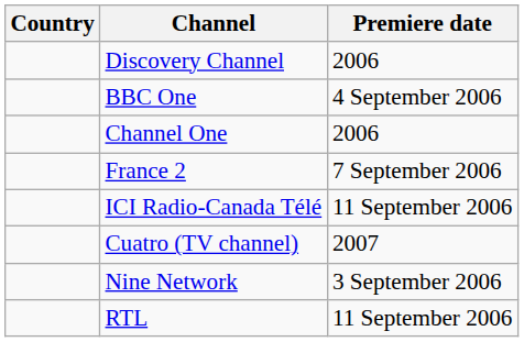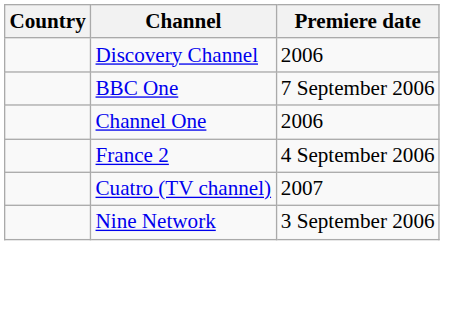 <table class=wikitable>
 <tr>
 <th>Country</th>
 <th>Channel</th>
 <th>Premiere date</th>
 </tr>
 <tr>
 <td></td>
 <td><a href='#'>Discovery Channel</a></td>
 <td>2006</td>
 </tr>
 <tr>
 <td></td>
 <td><a href='#'>BBC One</a></td>
-<td>4 September 2006</td>
+<td>7 September 2006</td>
 </tr>
 <tr>
 <td></td>
 <td><a href='#'>Channel One</a></td>
 <td>2006</td>
 </tr>
 <tr>
 <td></td>
 <td><a href='#'>France 2</a></td>
-<td>7 September 2006</td>
-</tr>
-<tr>
-<td></td>
-<td><a href='#'>ICI Radio-Canada Télé</a></td>
-<td>11 September 2006</td>
+<td>4 September 2006</td>
 </tr>
 <tr>
 <td></td>
 <td><a href='#'>Cuatro (TV channel)</a></td>
 <td>2007</td>
 </tr>
 <tr>
 <td></td>
 <td><a href='#'>Nine Network</a></td>
 <td>3 September 2006</td>
 </tr>
-<tr>
-<td></td>
-<td><a href='#'>RTL</a></td>
-<td>11 September 2006</td>
-</tr>
 </table>
